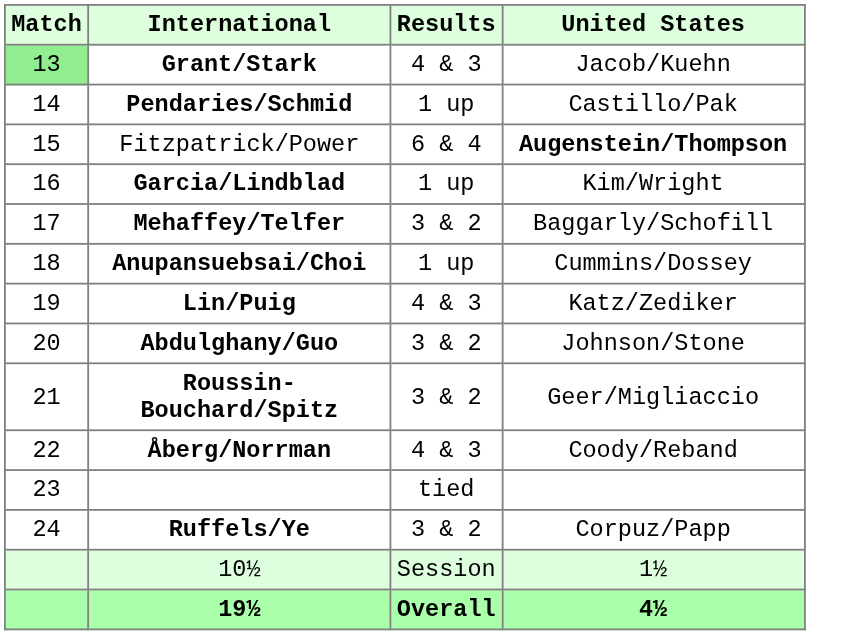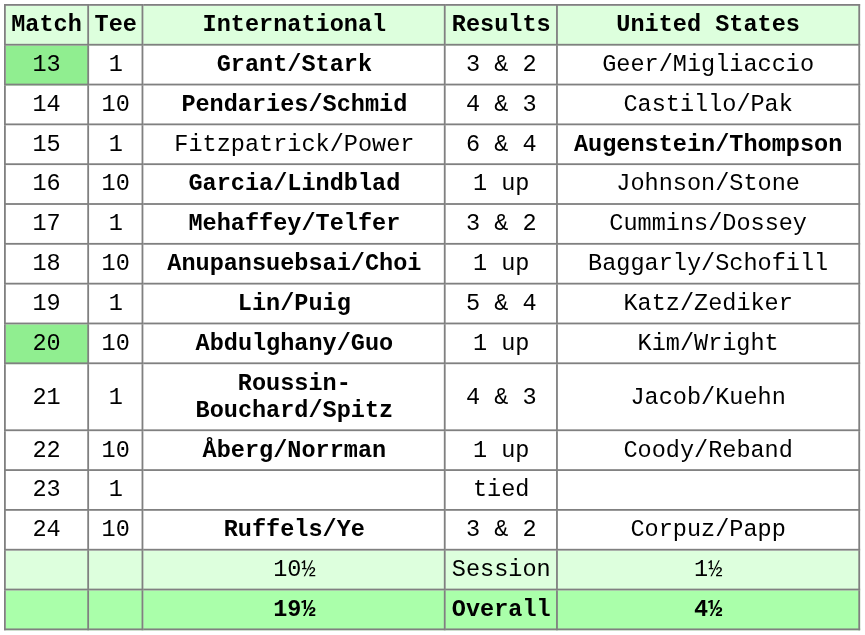 <table border="1" cellpadding="3" style="border-collapse:collapse; text-align:center;">
 <tr style="background:#ddffdd;">
 <th>Match</th>
+<th>Tee</th>
 <th width="160">International</th>
 <th>Results</th>
 <th width="160">United States</th>
 </tr>
 <tr>
 <td style="background: lightgreen;">13</td>
+<td>1</td>
 <td><strong>Grant/Stark</strong></td>
-<td>4 & 3</td>
-<td>Jacob/Kuehn</td>
+<td>3 & 2</td>
+<td>Geer/Migliaccio</td>
 </tr>
 <tr>
 <td>14</td>
+<td>10</td>
 <td><strong>Pendaries/Schmid</strong></td>
-<td>1 up</td>
+<td>4 & 3</td>
 <td>Castillo/Pak</td>
 </tr>
 <tr>
 <td>15</td>
+<td>1</td>
 <td>Fitzpatrick/Power</td>
 <td>6 & 4</td>
 <td><strong>Augenstein/Thompson</strong></td>
 </tr>
 <tr>
 <td>16</td>
+<td>10</td>
 <td><strong>Garcia/Lindblad</strong></td>
+<td>1 up</td>
+<td>Johnson/Stone</td>
+</tr>
+<tr>
+<td>17</td>
+<td>1</td>
+<td><strong>Mehaffey/Telfer</strong></td>
+<td>3 & 2</td>
+<td>Cummins/Dossey</td>
+</tr>
+<tr>
+<td>18</td>
+<td>10</td>
+<td><strong>Anupansuebsai/Choi</strong></td>
+<td>1 up</td>
+<td>Baggarly/Schofill</td>
+</tr>
+<tr>
+<td>19</td>
+<td>1</td>
+<td><strong>Lin/Puig</strong></td>
+<td>5 & 4</td>
+<td>Katz/Zediker</td>
+</tr>
+<tr>
+<td style="background: lightgreen;">20</td>
+<td>10</td>
+<td><strong>Abdulghany/Guo</strong></td>
 <td>1 up</td>
 <td>Kim/Wright</td>
 </tr>
 <tr>
-<td>17</td>
-<td><strong>Mehaffey/Telfer</strong></td>
-<td>3 & 2</td>
-<td>Baggarly/Schofill</td>
-</tr>
-<tr>
-<td>18</td>
-<td><strong>Anupansuebsai/Choi</strong></td>
-<td>1 up</td>
-<td>Cummins/Dossey</td>
-</tr>
-<tr>
-<td>19</td>
-<td><strong>Lin/Puig</strong></td>
+<td>21</td>
+<td>1</td>
+<td><strong>Roussin-Bouchard/Spitz</strong></td>
 <td>4 & 3</td>
-<td>Katz/Zediker</td>
-</tr>
-<tr>
-<td>20</td>
-<td><strong>Abdulghany/Guo</strong></td>
-<td>3 & 2</td>
-<td>Johnson/Stone</td>
-</tr>
-<tr>
-<td>21</td>
-<td><strong>Roussin-Bouchard/Spitz</strong></td>
-<td>3 & 2</td>
-<td>Geer/Migliaccio</td>
+<td>Jacob/Kuehn</td>
 </tr>
 <tr>
 <td>22</td>
+<td>10</td>
 <td><strong>Åberg/Norrman</strong></td>
-<td>4 & 3</td>
+<td>1 up</td>
 <td>Coody/Reband</td>
 </tr>
 <tr>
 <td>23</td>
+<td>1</td>
 <td></td>
 <td>tied</td>
 <td></td>
 </tr>
 <tr>
 <td>24</td>
+<td>10</td>
 <td><strong>Ruffels/Ye</strong></td>
 <td>3 & 2</td>
 <td>Corpuz/Papp</td>
 </tr>
 <tr style="background:#ddffdd;">
+<td></td>
 <td></td>
 <td>10½</td>
 <td>Session</td>
 <td>1½</td>
 </tr>
 <tr style="background:#aaffaa;">
 <th></th>
+<th></th>
 <th>19½</th>
 <th>Overall</th>
 <th>4½</th>
 </tr>
 </table>
